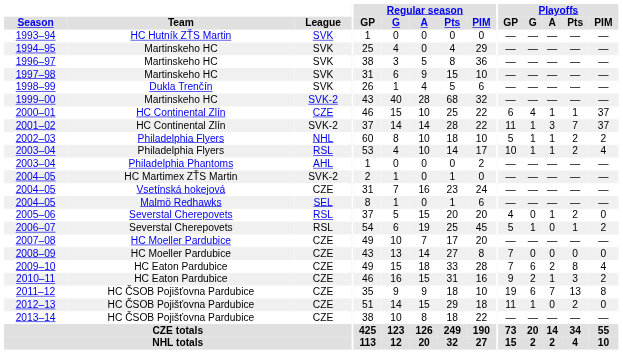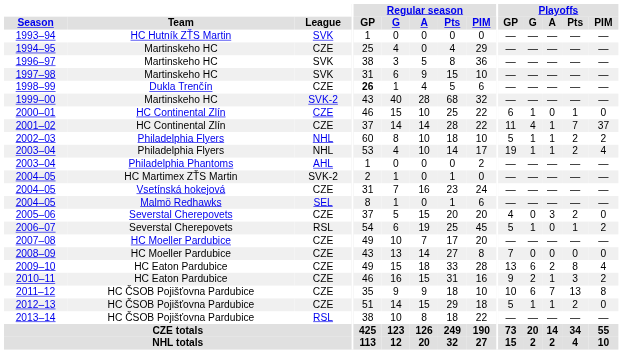 <table border="0" cellpadding="1" cellspacing="0" style="text-align:center; width:60em">
 <tr bgcolor="#e0e0e0">
 <th colspan="3" bgcolor="#ffffff"></th>
 <th rowspan="100" bgcolor="#ffffff"></th>
 <th colspan="5"><a href='#'>Regular season</a></th>
 <th rowspan="100" bgcolor="#ffffff"></th>
 <th colspan="5"><a href='#'>Playoffs</a></th>
 </tr>
 <tr bgcolor="#e0e0e0">
 <th><a href='#'>Season</a></th>
 <th>Team</th>
 <th>League</th>
 <th>GP</th>
 <th><a href='#'>G</a></th>
 <th><a href='#'>A</a></th>
 <th><a href='#'>Pts</a></th>
 <th><a href='#'>PIM</a></th>
 <th>GP</th>
 <th>G</th>
 <th>A</th>
 <th>Pts</th>
 <th>PIM</th>
 </tr>
 <tr>
 <td><a href='#'>1993–94</a></td>
 <td><a href='#'>HC Hutník ZŤS Martin</a></td>
 <td><a href='#'>SVK</a></td>
 <td>1</td>
 <td>0</td>
 <td>0</td>
 <td>0</td>
 <td>0</td>
 <td>—</td>
 <td>—</td>
 <td>—</td>
 <td>—</td>
 <td>—</td>
 </tr>
 <tr bgcolor="#f0f0f0">
 <td><a href='#'>1994–95</a></td>
 <td>Martinskeho HC</td>
-<td>SVK</td>
+<td>CZE</td>
 <td>25</td>
 <td>4</td>
 <td>0</td>
 <td>4</td>
 <td>29</td>
 <td>—</td>
 <td>—</td>
 <td>—</td>
 <td>—</td>
 <td>—</td>
 </tr>
 <tr>
 <td><a href='#'>1996–97</a></td>
 <td>Martinskeho HC</td>
 <td>SVK</td>
 <td>38</td>
 <td>3</td>
 <td>5</td>
 <td>8</td>
 <td>36</td>
 <td>—</td>
 <td>—</td>
 <td>—</td>
 <td>—</td>
 <td>—</td>
 </tr>
 <tr bgcolor="#f0f0f0">
 <td><a href='#'>1997–98</a></td>
 <td>Martinskeho HC</td>
 <td>SVK</td>
 <td>31</td>
 <td>6</td>
 <td>9</td>
 <td>15</td>
 <td>10</td>
 <td>—</td>
 <td>—</td>
 <td>—</td>
 <td>—</td>
 <td>—</td>
 </tr>
 <tr>
 <td><a href='#'>1998–99</a></td>
 <td><a href='#'>Dukla Trenčín</a></td>
-<td>SVK</td>
-<td>26</td>
+<td>CZE</td>
+<td><strong>26</strong></td>
 <td>1</td>
 <td>4</td>
 <td>5</td>
 <td>6</td>
 <td>—</td>
 <td>—</td>
 <td>—</td>
 <td>—</td>
 <td>—</td>
 </tr>
 <tr bgcolor="#f0f0f0">
 <td><a href='#'>1999–00</a></td>
 <td>Martinskeho HC</td>
 <td><a href='#'>SVK-2</a></td>
 <td>43</td>
 <td>40</td>
 <td>28</td>
 <td>68</td>
 <td>32</td>
 <td>—</td>
 <td>—</td>
 <td>—</td>
 <td>—</td>
 <td>—</td>
 </tr>
 <tr>
 <td><a href='#'>2000–01</a></td>
 <td><a href='#'>HC Continental Zlín</a></td>
 <td><a href='#'>CZE</a></td>
 <td>46</td>
 <td>15</td>
 <td>10</td>
 <td>25</td>
 <td>22</td>
 <td>6</td>
-<td>4</td>
 <td>1</td>
+<td>0</td>
 <td>1</td>
-<td>37</td>
+<td>0</td>
 </tr>
 <tr bgcolor="#f0f0f0">
 <td><a href='#'>2001–02</a></td>
 <td>HC Continental Zlín</td>
-<td>SVK-2</td>
+<td>CZE</td>
 <td>37</td>
 <td>14</td>
 <td>14</td>
 <td>28</td>
 <td>22</td>
 <td>11</td>
+<td>4</td>
 <td>1</td>
-<td>3</td>
 <td>7</td>
 <td>37</td>
 </tr>
 <tr>
 <td><a href='#'>2002–03</a></td>
 <td><a href='#'>Philadelphia Flyers</a></td>
 <td><a href='#'>NHL</a></td>
 <td>60</td>
 <td>8</td>
 <td>10</td>
 <td>18</td>
 <td>10</td>
 <td>5</td>
 <td>1</td>
 <td>1</td>
 <td>2</td>
 <td>2</td>
 </tr>
 <tr bgcolor="#f0f0f0">
 <td><a href='#'>2003–04</a></td>
 <td>Philadelphia Flyers</td>
-<td><a href='#'>RSL</a></td>
+<td>NHL</td>
 <td>53</td>
 <td>4</td>
 <td>10</td>
 <td>14</td>
 <td>17</td>
-<td>10</td>
+<td>19</td>
 <td>1</td>
 <td>1</td>
 <td>2</td>
 <td>4</td>
 </tr>
 <tr>
 <td><a href='#'>2003–04</a></td>
 <td><a href='#'>Philadelphia Phantoms</a></td>
 <td><a href='#'>AHL</a></td>
 <td>1</td>
 <td>0</td>
 <td>0</td>
 <td>0</td>
 <td>2</td>
 <td>—</td>
 <td>—</td>
 <td>—</td>
 <td>—</td>
 <td>—</td>
 </tr>
 <tr bgcolor="#f0f0f0">
 <td><a href='#'>2004–05</a></td>
 <td>HC Martimex ZŤS Martin</td>
 <td>SVK-2</td>
 <td>2</td>
 <td>1</td>
 <td>0</td>
 <td>1</td>
 <td>0</td>
 <td>—</td>
 <td>—</td>
 <td>—</td>
 <td>—</td>
 <td>—</td>
 </tr>
 <tr>
 <td><a href='#'>2004–05</a></td>
 <td><a href='#'>Vsetínská hokejová</a></td>
 <td>CZE</td>
 <td>31</td>
 <td>7</td>
 <td>16</td>
 <td>23</td>
 <td>24</td>
 <td>—</td>
 <td>—</td>
 <td>—</td>
 <td>—</td>
 <td>—</td>
 </tr>
 <tr bgcolor="#f0f0f0">
 <td><a href='#'>2004–05</a></td>
 <td><a href='#'>Malmö Redhawks</a></td>
 <td><a href='#'>SEL</a></td>
 <td>8</td>
 <td>1</td>
 <td>0</td>
 <td>1</td>
 <td>6</td>
 <td>—</td>
 <td>—</td>
 <td>—</td>
 <td>—</td>
 <td>—</td>
 </tr>
 <tr>
 <td><a href='#'>2005–06</a></td>
 <td><a href='#'>Severstal Cherepovets</a></td>
-<td><a href='#'>RSL</a></td>
+<td>CZE</td>
 <td>37</td>
 <td>5</td>
 <td>15</td>
 <td>20</td>
 <td>20</td>
 <td>4</td>
 <td>0</td>
-<td>1</td>
+<td>3</td>
 <td>2</td>
 <td>0</td>
 </tr>
 <tr bgcolor="#f0f0f0">
 <td><a href='#'>2006–07</a></td>
 <td>Severstal Cherepovets</td>
 <td>RSL</td>
 <td>54</td>
 <td>6</td>
 <td>19</td>
 <td>25</td>
 <td>45</td>
 <td>5</td>
 <td>1</td>
 <td>0</td>
 <td>1</td>
 <td>2</td>
 </tr>
 <tr>
 <td><a href='#'>2007–08</a></td>
 <td><a href='#'>HC Moeller Pardubice</a></td>
 <td>CZE</td>
 <td>49</td>
 <td>10</td>
 <td>7</td>
 <td>17</td>
 <td>20</td>
 <td>—</td>
 <td>—</td>
 <td>—</td>
 <td>—</td>
 <td>—</td>
 </tr>
 <tr bgcolor="#f0f0f0">
 <td><a href='#'>2008–09</a></td>
 <td>HC Moeller Pardubice</td>
 <td>CZE</td>
 <td>43</td>
 <td>13</td>
 <td>14</td>
 <td>27</td>
 <td>8</td>
 <td>7</td>
 <td>0</td>
 <td>0</td>
 <td>0</td>
 <td>0</td>
 </tr>
 <tr>
 <td><a href='#'>2009–10</a></td>
 <td>HC Eaton Pardubice</td>
 <td>CZE</td>
 <td>49</td>
 <td>15</td>
 <td>18</td>
 <td>33</td>
 <td>28</td>
-<td>7</td>
+<td>13</td>
 <td>6</td>
 <td>2</td>
 <td>8</td>
 <td>4</td>
 </tr>
 <tr bgcolor="#f0f0f0">
 <td><a href='#'>2010–11</a></td>
 <td>HC Eaton Pardubice</td>
 <td>CZE</td>
 <td>46</td>
 <td>16</td>
 <td>15</td>
 <td>31</td>
 <td>16</td>
 <td>9</td>
 <td>2</td>
 <td>1</td>
 <td>3</td>
 <td>2</td>
 </tr>
 <tr>
 <td><a href='#'>2011–12</a></td>
 <td>HC ČSOB Pojišťovna Pardubice</td>
 <td>CZE</td>
 <td>35</td>
 <td>9</td>
 <td>9</td>
 <td>18</td>
 <td>10</td>
-<td>19</td>
+<td>10</td>
 <td>6</td>
 <td>7</td>
 <td>13</td>
 <td>8</td>
 </tr>
 <tr bgcolor="#f0f0f0">
 <td><a href='#'>2012–13</a></td>
 <td>HC ČSOB Pojišťovna Pardubice</td>
 <td>CZE</td>
 <td>51</td>
 <td>14</td>
 <td>15</td>
 <td>29</td>
 <td>18</td>
-<td>11</td>
+<td>5</td>
 <td>1</td>
-<td>0</td>
+<td>1</td>
 <td>2</td>
 <td>0</td>
 </tr>
 <tr>
 <td><a href='#'>2013–14</a></td>
 <td>HC ČSOB Pojišťovna Pardubice</td>
-<td>CZE</td>
+<td><a href='#'>RSL</a></td>
 <td>38</td>
 <td>10</td>
 <td>8</td>
 <td>18</td>
 <td>22</td>
 <td>—</td>
 <td>—</td>
 <td>—</td>
 <td>—</td>
 <td>—</td>
 </tr>
 <tr bgcolor="#e0e0e0">
 <th colspan="3">CZE totals</th>
 <th>425</th>
 <th>123</th>
 <th>126</th>
 <th>249</th>
 <th>190</th>
 <th>73</th>
 <th>20</th>
 <th>14</th>
 <th>34</th>
 <th>55</th>
 </tr>
 <tr bgcolor="#e0e0e0">
 <th colspan="3">NHL totals</th>
 <th>113</th>
 <th>12</th>
 <th>20</th>
 <th>32</th>
 <th>27</th>
 <th>15</th>
 <th>2</th>
 <th>2</th>
 <th>4</th>
 <th>10</th>
 </tr>
 </table>
